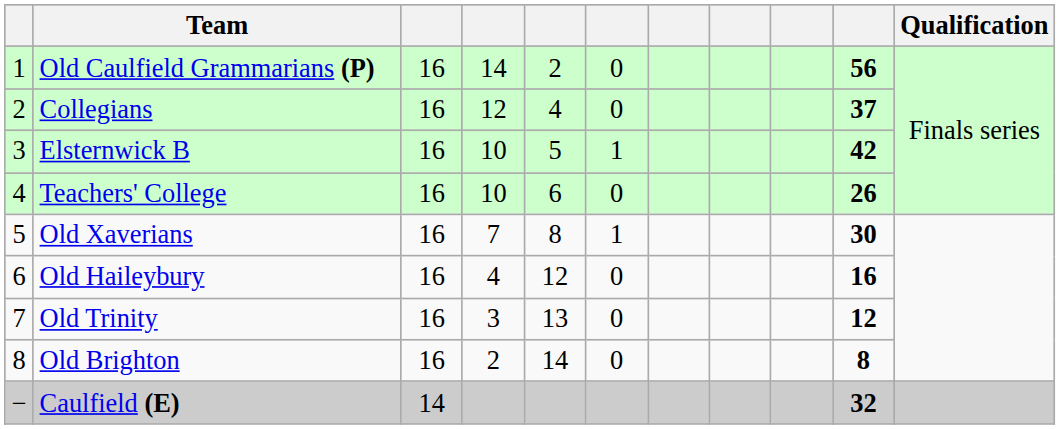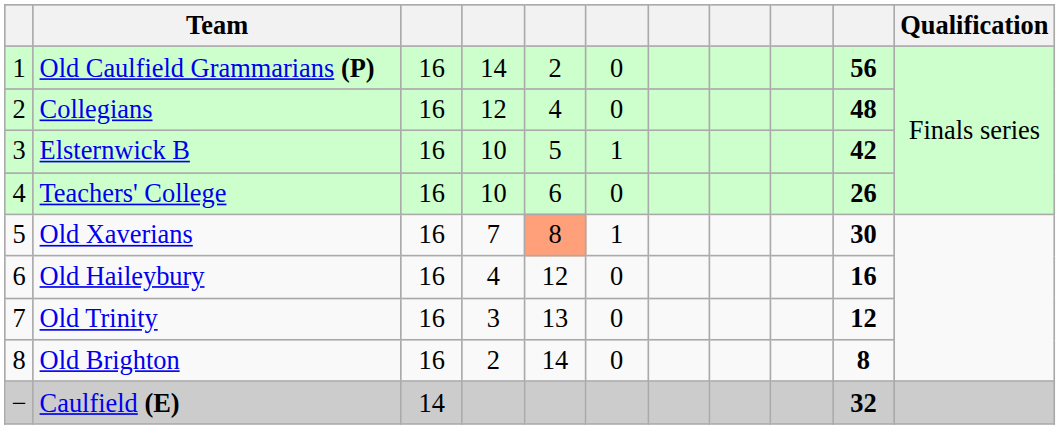 <table class="wikitable" style="text-align:center; margin-bottom:0">
 <tr>
 <th style="width:10px"></th>
 <th style="width:35%;">Team</th>
 <th style="width:30px;"></th>
 <th style="width:30px;"></th>
 <th style="width:30px;"></th>
 <th style="width:30px;"></th>
 <th style="width:30px;"></th>
 <th style="width:30px;"></th>
 <th style="width:30px;"></th>
 <th style="width:30px;"></th>
 <th>Qualification</th>
 </tr>
 <tr style="background:#ccffcc;">
 <td>1</td>
 <td style="text-align:left;"><a href='#'>Old Caulfield Grammarians</a> <strong>(P)</strong></td>
 <td>16</td>
 <td>14</td>
 <td>2</td>
 <td>0</td>
 <td></td>
 <td></td>
 <td></td>
 <td><strong>56</strong></td>
 <td rowspan=4>Finals series</td>
 </tr>
 <tr style="background:#ccffcc;">
 <td>2</td>
 <td style="text-align:left;"><a href='#'>Collegians</a></td>
 <td>16</td>
 <td>12</td>
 <td>4</td>
 <td>0</td>
 <td></td>
 <td></td>
 <td></td>
-<td><strong>37</strong></td>
+<td><strong>48</strong></td>
 </tr>
 <tr style="background:#ccffcc;">
 <td>3</td>
 <td style="text-align:left;"><a href='#'>Elsternwick B</a></td>
 <td>16</td>
 <td>10</td>
 <td>5</td>
 <td>1</td>
 <td></td>
 <td></td>
 <td></td>
 <td><strong>42</strong></td>
 </tr>
 <tr style="background:#ccffcc;">
 <td>4</td>
 <td style="text-align:left;"><a href='#'>Teachers' College</a></td>
 <td>16</td>
 <td>10</td>
 <td>6</td>
 <td>0</td>
 <td></td>
 <td></td>
 <td></td>
 <td><strong>26</strong></td>
 </tr>
 <tr>
 <td>5</td>
 <td style="text-align:left;"><a href='#'>Old Xaverians</a></td>
 <td>16</td>
 <td>7</td>
-<td>8</td>
+<td style="background: lightsalmon;">8</td>
 <td>1</td>
 <td></td>
 <td></td>
 <td></td>
 <td><strong>30</strong></td>
 </tr>
 <tr>
 <td>6</td>
 <td style="text-align:left;"><a href='#'>Old Haileybury</a></td>
 <td>16</td>
 <td>4</td>
 <td>12</td>
 <td>0</td>
 <td></td>
 <td></td>
 <td></td>
 <td><strong>16</strong></td>
 </tr>
 <tr>
 <td>7</td>
 <td style="text-align:left;"><a href='#'>Old Trinity</a></td>
 <td>16</td>
 <td>3</td>
 <td>13</td>
 <td>0</td>
 <td></td>
 <td></td>
 <td></td>
 <td><strong>12</strong></td>
 </tr>
 <tr>
 <td>8</td>
 <td style="text-align:left;"><a href='#'>Old Brighton</a></td>
 <td>16</td>
 <td>2</td>
 <td>14</td>
 <td>0</td>
 <td></td>
 <td></td>
 <td></td>
 <td><strong>8</strong></td>
 </tr>
 <tr style="background:#CCCCCC;">
 <td>−</td>
 <td style="text-align:left;"><a href='#'>Caulfield</a> <strong>(E)</strong></td>
 <td>14</td>
 <td></td>
 <td></td>
 <td></td>
 <td></td>
 <td></td>
 <td></td>
 <td><strong>32</strong></td>
 <td></td>
 </tr>
 </table>
